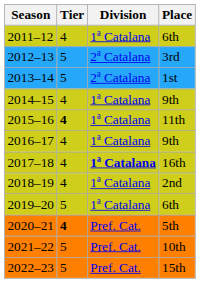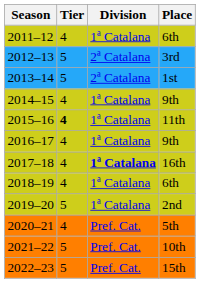 <table class="wikitable">
 <tr style="background:#f0f6fa;">
 <th>Season</th>
 <th>Tier</th>
 <th>Division</th>
 <th>Place</th>
 </tr>
 <tr>
 <td style="background:#CECE1B;">2011–12</td>
 <td style="background:#CECE1B;">4</td>
 <td style="background:#CECE1B;"><a href='#'>1ª Catalana</a></td>
 <td style="background:#CECE1B;">6th</td>
 </tr>
 <tr>
 <td style="background:#25A8F9;">2012–13</td>
 <td style="background:#25A8F9;">5</td>
 <td style="background:#25A8F9;"><a href='#'>2ª Catalana</a></td>
 <td style="background:#25A8F9;">3rd</td>
 </tr>
 <tr>
 <td style="background:#25A8F9;">2013–14</td>
 <td style="background:#25A8F9;">5</td>
 <td style="background:#25A8F9;"><a href='#'>2ª Catalana</a></td>
 <td style="background:#25A8F9;">1st</td>
 </tr>
 <tr>
 <td style="background:#CECE1B;">2014–15</td>
 <td style="background:#CECE1B;">4</td>
 <td style="background:#CECE1B;"><a href='#'>1ª Catalana</a></td>
 <td style="background:#CECE1B;">9th</td>
 </tr>
 <tr>
 <td style="background:#CECE1B;">2015–16</td>
 <td style="background:#CECE1B;"><strong>4</strong></td>
 <td style="background:#CECE1B;"><a href='#'>1ª Catalana</a></td>
 <td style="background:#CECE1B;">11th</td>
 </tr>
 <tr>
 <td style="background:#CECE1B;">2016–17</td>
 <td style="background:#CECE1B;">4</td>
 <td style="background:#CECE1B;"><a href='#'>1ª Catalana</a></td>
 <td style="background:#CECE1B;">9th</td>
 </tr>
 <tr>
 <td style="background:#CECE1B;">2017–18</td>
 <td style="background:#CECE1B;">4</td>
 <td style="background:#CECE1B;"><strong><a href='#'>1ª Catalana</a></strong></td>
 <td style="background:#CECE1B;">16th</td>
 </tr>
 <tr>
 <td style="background:#CECE1B;">2018–19</td>
 <td style="background:#CECE1B;">4</td>
 <td style="background:#CECE1B;"><a href='#'>1ª Catalana</a></td>
-<td style="background:#CECE1B;">2nd</td>
+<td style="background:#CECE1B;">6th</td>
 </tr>
 <tr>
 <td style="background:#CECE1B;">2019–20</td>
 <td style="background:#CECE1B;">5</td>
 <td style="background:#CECE1B;"><a href='#'>1ª Catalana</a></td>
-<td style="background:#CECE1B;">6th</td>
+<td style="background:#CECE1B;">2nd</td>
 </tr>
 <tr>
 <td style="background:#FF7F00;">2020–21</td>
-<td style="background:#FF7F00;"><strong>4</strong></td>
+<td style="background:#FF7F00;">4</td>
 <td style="background:#FF7F00;"><a href='#'>Pref. Cat.</a></td>
 <td style="background:#FF7F00;">5th</td>
 </tr>
 <tr>
 <td style="background:#FF7F00;">2021–22</td>
 <td style="background:#FF7F00;">5</td>
 <td style="background:#FF7F00;"><a href='#'>Pref. Cat.</a></td>
 <td style="background:#FF7F00;">10th</td>
 </tr>
 <tr>
 <td style="background:#FF7F00;">2022–23</td>
 <td style="background:#FF7F00;">5</td>
 <td style="background:#FF7F00;"><a href='#'>Pref. Cat.</a></td>
 <td style="background:#FF7F00;">15th</td>
 </tr>
 </table>
